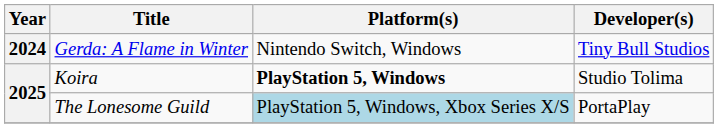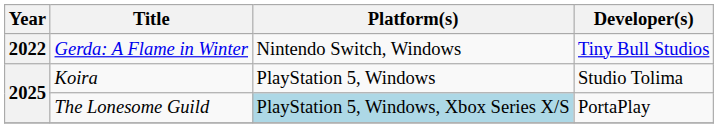 <table class="wikitable sortable plainrowheaders">
 <tr>
 <th scope="col">Year</th>
 <th scope="col">Title</th>
 <th scope="col">Platform(s)</th>
 <th scope="col">Developer(s)</th>
 </tr>
 <tr>
-<th scope="row">2024</th>
+<th scope="row">2022</th>
 <td><em><a href='#'>Gerda: A Flame in Winter</a></em></td>
 <td>Nintendo Switch, Windows</td>
 <td><a href='#'>Tiny Bull Studios</a></td>
 </tr>
 <tr>
 <th scope="row" rowspan="2">2025</th>
 <td><em>Koira</em></td>
-<td><strong>PlayStation 5, Windows</strong></td>
+<td>PlayStation 5, Windows</td>
 <td>Studio Tolima</td>
 </tr>
 <tr>
 <td><em>The Lonesome Guild</em></td>
 <td style="background: lightblue;">PlayStation 5, Windows, Xbox Series X/S</td>
 <td>PortaPlay</td>
 </tr>
 <tr>
 </tr>
 </table>
